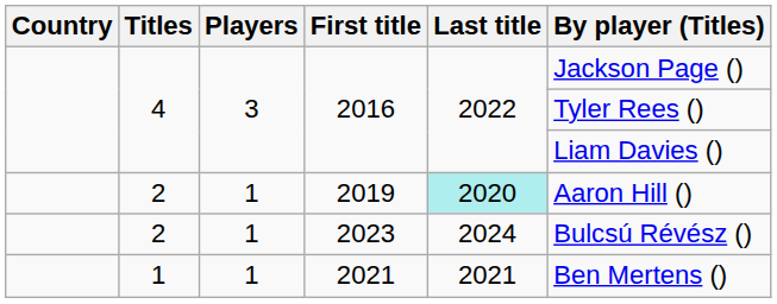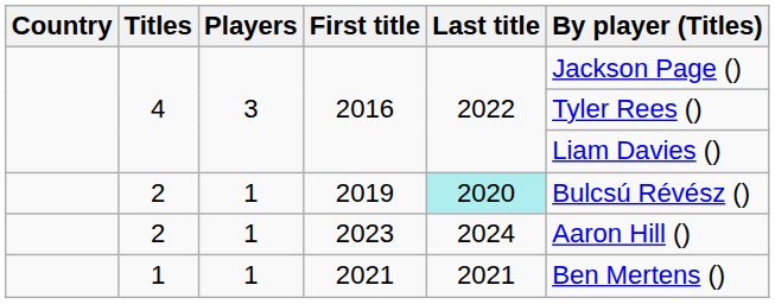 <table class="wikitable"  style="text-align: center;">
 <tr>
 <th>Country</th>
 <th scope=col>Titles</th>
 <th scope=col>Players</th>
 <th scope=col>First title</th>
 <th scope=col>Last title</th>
 <th scope=col>By player (Titles)</th>
 </tr>
 <tr>
 <td align="left" rowspan="3"></td>
 <td rowspan="3">4</td>
 <td rowspan="3">3</td>
 <td rowspan="3">2016</td>
 <td rowspan="3">2022</td>
 <td align="left"><a href='#'>Jackson Page</a> ()</td>
 </tr>
 <tr>
 <td align="left"><a href='#'>Tyler Rees</a> ()</td>
 </tr>
 <tr>
 <td align="left"><a href='#'>Liam Davies</a> ()</td>
 </tr>
 <tr>
 <td align="left"></td>
 <td>2</td>
 <td>1</td>
 <td>2019</td>
 <td style="background: paleturquoise;">2020</td>
-<td align="left"><a href='#'>Aaron Hill</a> ()</td>
+<td align="left"><a href='#'>Bulcsú Révész</a> ()</td>
 </tr>
 <tr>
 <td align="left"></td>
 <td>2</td>
 <td>1</td>
 <td>2023</td>
 <td>2024</td>
-<td align="left"><a href='#'>Bulcsú Révész</a> ()</td>
+<td align="left"><a href='#'>Aaron Hill</a> ()</td>
 </tr>
 <tr>
 <td align="left"></td>
 <td>1</td>
 <td>1</td>
 <td>2021</td>
 <td>2021</td>
 <td align="left"><a href='#'>Ben Mertens</a> ()</td>
 </tr>
 </table>
